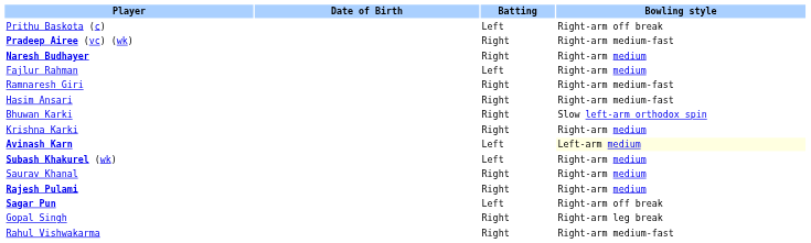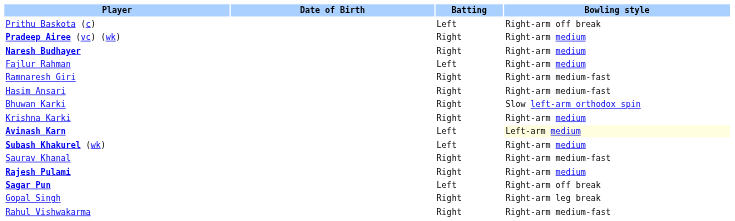 <table border="0" cellspacing="2" cellpadding="2" style="width:90%;">
 <tr style="background:#aad0ff;">
 <th width=20%>Player</th>
 <th width=18%>Date of Birth</th>
 <th width=6%>Batting</th>
 <th width=20%>Bowling style</th>
 </tr>
 <tr>
 <td><a href='#'>Prithu Baskota</a> (<a href='#'>c</a>)</td>
 <td></td>
 <td>Left</td>
 <td>Right-arm off break</td>
 </tr>
 <tr>
 <td><strong><a href='#'>Pradeep Airee</a></strong> (<a href='#'>vc</a>) (<a href='#'>wk</a>)</td>
 <td></td>
 <td>Right</td>
-<td>Right-arm medium-fast</td>
+<td>Right-arm <a href='#'>medium</a></td>
 </tr>
 <tr>
 <td><strong><a href='#'>Naresh Budhayer</a></strong></td>
 <td></td>
 <td>Right</td>
 <td>Right-arm <a href='#'>medium</a></td>
 </tr>
 <tr>
 <td><a href='#'>Fajlur Rahman</a></td>
 <td></td>
 <td>Left</td>
 <td>Right-arm <a href='#'>medium</a></td>
 </tr>
 <tr>
 <td><a href='#'>Ramnaresh Giri</a></td>
 <td></td>
 <td>Right</td>
 <td>Right-arm medium-fast</td>
 </tr>
 <tr>
 <td><a href='#'>Hasim Ansari</a></td>
 <td></td>
 <td>Right</td>
 <td>Right-arm medium-fast</td>
 </tr>
 <tr>
 <td><a href='#'>Bhuwan Karki</a></td>
 <td></td>
 <td>Right</td>
 <td>Slow <a href='#'>left-arm orthodox spin</a></td>
 </tr>
 <tr>
 <td><a href='#'>Krishna Karki</a></td>
 <td></td>
 <td>Right</td>
 <td>Right-arm <a href='#'>medium</a></td>
 </tr>
 <tr>
 <td><strong><a href='#'>Avinash Karn</a></strong></td>
 <td></td>
 <td>Left</td>
 <td style="background: lightyellow;">Left-arm <a href='#'>medium</a></td>
 </tr>
 <tr>
 <td><strong><a href='#'>Subash Khakurel</a></strong> (<a href='#'>wk</a>)</td>
 <td></td>
 <td>Left</td>
 <td>Right-arm <a href='#'>medium</a></td>
 </tr>
 <tr>
 <td><a href='#'>Saurav Khanal</a></td>
 <td></td>
 <td>Right</td>
-<td>Right-arm <a href='#'>medium</a></td>
+<td>Right-arm medium-fast</td>
 </tr>
 <tr>
 <td><strong><a href='#'>Rajesh Pulami</a></strong></td>
 <td></td>
 <td>Right</td>
 <td>Right-arm <a href='#'>medium</a></td>
 </tr>
 <tr>
 <td><strong><a href='#'>Sagar Pun</a></strong></td>
 <td></td>
 <td>Left</td>
 <td>Right-arm off break</td>
 </tr>
 <tr>
 <td><a href='#'>Gopal Singh</a></td>
 <td></td>
 <td>Right</td>
 <td>Right-arm leg break</td>
 </tr>
 <tr>
 <td><a href='#'>Rahul Vishwakarma</a></td>
 <td></td>
 <td>Right</td>
 <td>Right-arm medium-fast</td>
 </tr>
 </table>
